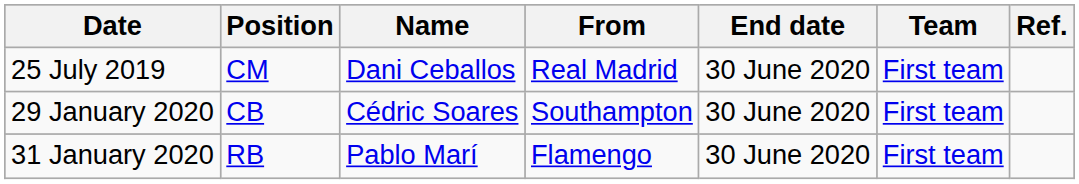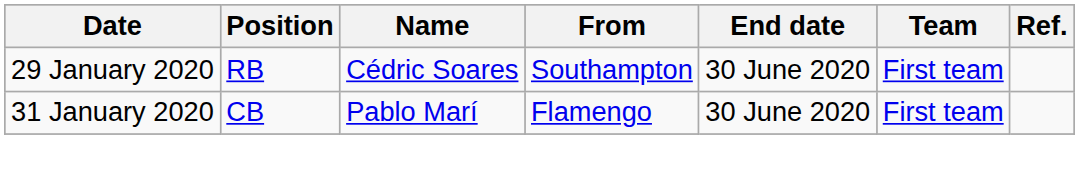 <table class="wikitable">
 <tr>
 <th>Date</th>
 <th>Position</th>
 <th>Name</th>
 <th>From</th>
 <th>End date</th>
 <th>Team</th>
 <th>Ref.</th>
 </tr>
 <tr>
-<td>25 July 2019</td>
-<td><a href='#'>CM</a></td>
-<td> <a href='#'>Dani Ceballos</a></td>
-<td> <a href='#'>Real Madrid</a></td>
-<td>30 June 2020</td>
-<td><a href='#'>First team</a></td>
-<td></td>
-</tr>
-<tr>
 <td>29 January 2020</td>
-<td><a href='#'>CB</a></td>
+<td><a href='#'>RB</a></td>
 <td> <a href='#'>Cédric Soares</a></td>
 <td> <a href='#'>Southampton</a></td>
 <td>30 June 2020</td>
 <td><a href='#'>First team</a></td>
 <td></td>
 </tr>
 <tr>
 <td>31 January 2020</td>
-<td><a href='#'>RB</a></td>
+<td><a href='#'>CB</a></td>
 <td> <a href='#'>Pablo Marí</a></td>
 <td> <a href='#'>Flamengo</a></td>
 <td>30 June 2020</td>
 <td><a href='#'>First team</a></td>
 <td></td>
 </tr>
 </table>
